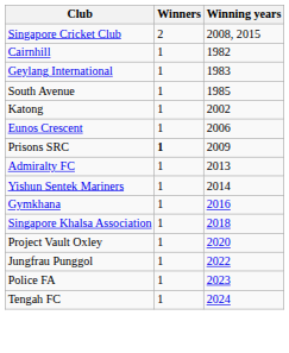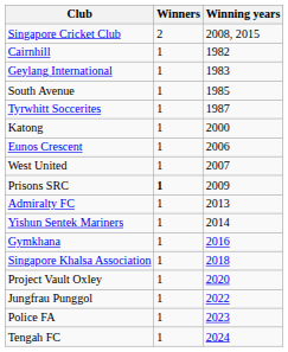 <table class="wikitable">
 <tr>
 <th>Club</th>
 <th>Winners</th>
 <th>Winning years</th>
 </tr>
 <tr>
 <td><a href='#'>Singapore Cricket Club</a></td>
 <td>2</td>
 <td>2008, 2015</td>
 </tr>
 <tr>
 <td><a href='#'>Cairnhill</a></td>
 <td>1</td>
 <td>1982</td>
 </tr>
 <tr>
 <td><a href='#'>Geylang International</a></td>
 <td>1</td>
 <td>1983</td>
 </tr>
 <tr>
 <td>South Avenue</td>
 <td>1</td>
 <td>1985</td>
 </tr>
 <tr>
+<td><a href='#'>Tyrwhitt Soccerites</a></td>
+<td>1</td>
+<td>1987</td>
+</tr>
+<tr>
 <td>Katong</td>
 <td>1</td>
-<td>2002</td>
+<td>2000</td>
 </tr>
 <tr>
 <td><a href='#'>Eunos Crescent</a></td>
 <td>1</td>
 <td>2006</td>
+</tr>
+<tr>
+<td>West United</td>
+<td>1</td>
+<td>2007</td>
 </tr>
 <tr>
 <td>Prisons SRC</td>
 <td><strong>1</strong></td>
 <td>2009</td>
 </tr>
 <tr>
 <td><a href='#'>Admiralty FC</a></td>
 <td>1</td>
 <td>2013</td>
 </tr>
 <tr>
 <td><a href='#'>Yishun Sentek Mariners</a></td>
 <td>1</td>
 <td>2014</td>
 </tr>
 <tr>
 <td><a href='#'>Gymkhana</a></td>
 <td>1</td>
 <td><a href='#'>2016</a></td>
 </tr>
 <tr>
 <td><a href='#'>Singapore Khalsa Association</a></td>
 <td>1</td>
 <td><a href='#'>2018</a></td>
 </tr>
 <tr>
 <td>Project Vault Oxley</td>
 <td>1</td>
 <td><a href='#'>2020</a></td>
 </tr>
 <tr>
 <td>Jungfrau Punggol</td>
 <td>1</td>
 <td><a href='#'>2022</a></td>
 </tr>
 <tr>
 <td>Police FA</td>
 <td>1</td>
 <td><a href='#'>2023</a></td>
 </tr>
 <tr>
 <td>Tengah FC</td>
 <td>1</td>
 <td><a href='#'>2024</a></td>
 </tr>
 </table>
